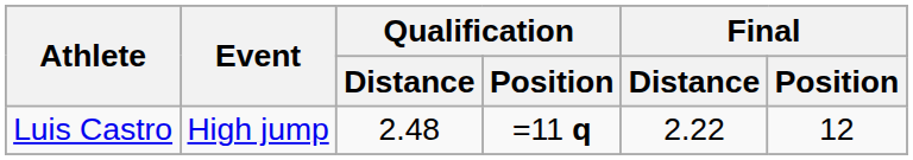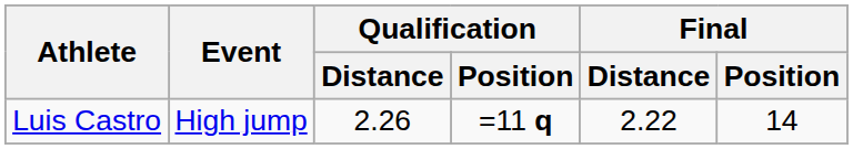 <table class="wikitable" style="font-size:90%">
 <tr>
 <th rowspan="2">Athlete</th>
 <th rowspan="2">Event</th>
 <th colspan="2">Qualification</th>
 <th colspan="2">Final</th>
 </tr>
 <tr>
 <th>Distance</th>
 <th>Position</th>
 <th>Distance</th>
 <th>Position</th>
 </tr>
 <tr style=text-align:center>
 <td style=text-align:left><a href='#'>Luis Castro</a></td>
 <td style=text-align:left><a href='#'>High jump</a></td>
-<td>2.48</td>
+<td>2.26</td>
 <td>=11 <strong>q</strong></td>
 <td>2.22</td>
-<td>12</td>
+<td>14</td>
 </tr>
 </table>
